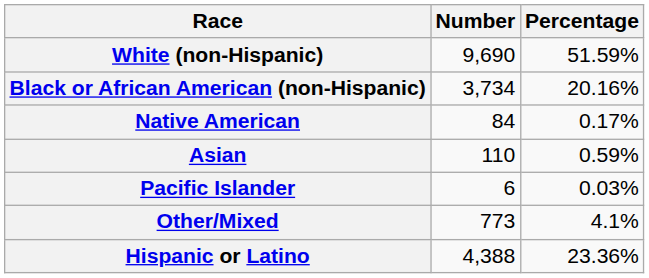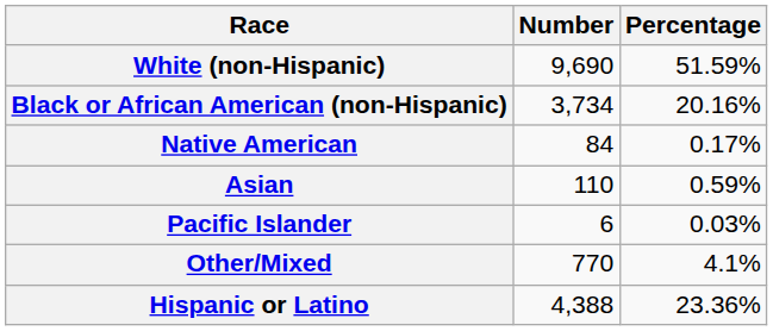 <table class="wikitable" style="text-align:right">
 <tr>
 <th scope="col">Race</th>
 <th scope="col">Number</th>
 <th scope="col">Percentage</th>
 </tr>
 <tr>
 <th scope="row"><a href='#'>White</a> (non-Hispanic)</th>
 <td>9,690</td>
 <td>51.59%</td>
 </tr>
 <tr>
 <th scope="row"><a href='#'>Black or African American</a> (non-Hispanic)</th>
 <td>3,734</td>
 <td>20.16%</td>
 </tr>
 <tr>
 <th scope="row"><a href='#'>Native American</a></th>
 <td>84</td>
 <td>0.17%</td>
 </tr>
 <tr>
 <th scope="row"><a href='#'>Asian</a></th>
 <td>110</td>
 <td>0.59%</td>
 </tr>
 <tr>
 <th scope="row"><a href='#'>Pacific Islander</a></th>
 <td>6</td>
 <td>0.03%</td>
 </tr>
 <tr>
 <th scope="row"><a href='#'>Other/Mixed</a></th>
-<td>773</td>
+<td>770</td>
 <td>4.1%</td>
 </tr>
 <tr>
 <th scope="row"><a href='#'>Hispanic</a> or <a href='#'>Latino</a></th>
 <td>4,388</td>
 <td>23.36%</td>
 </tr>
 </table>
